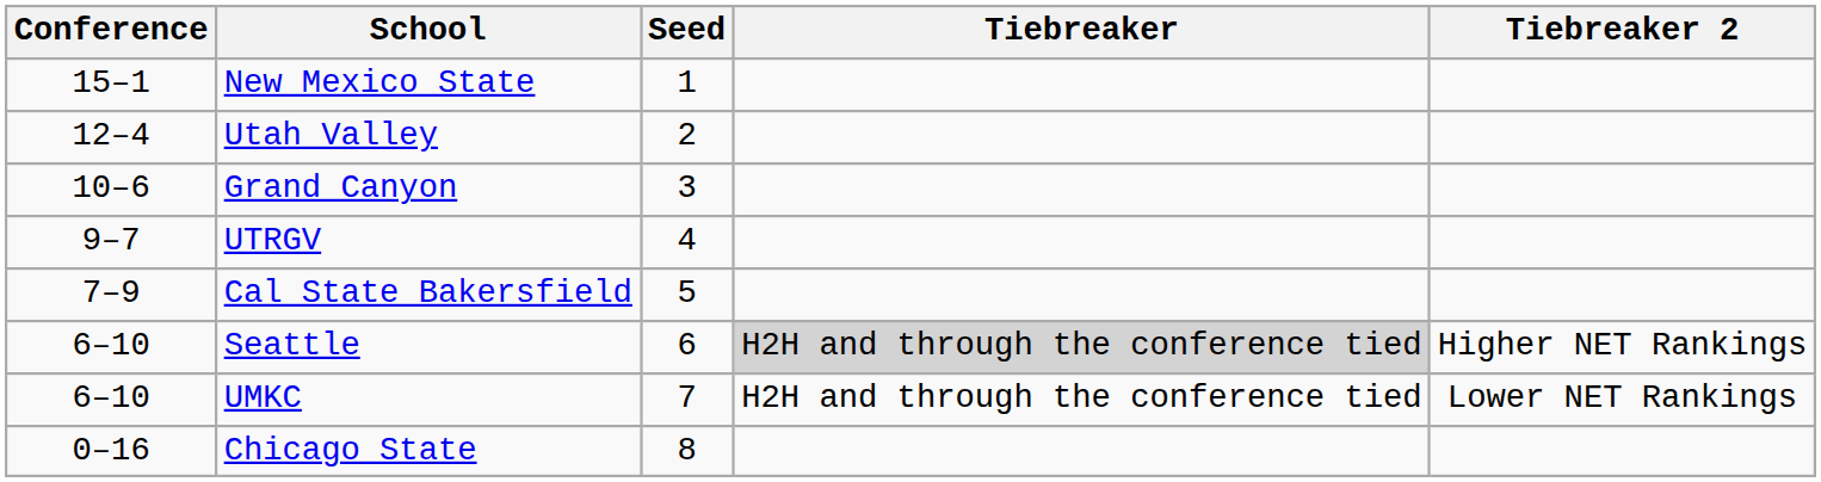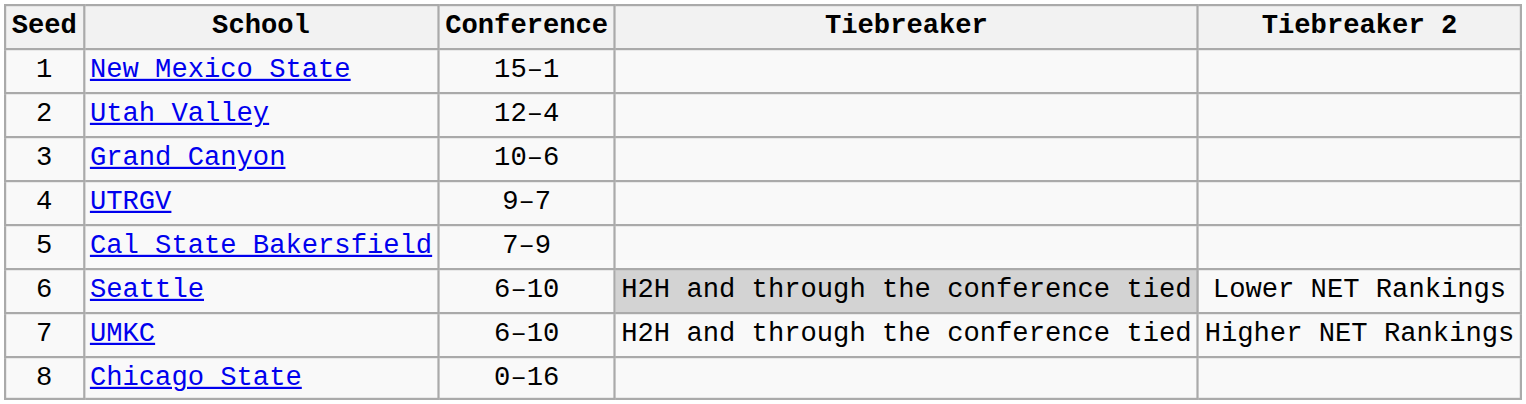 <table class="wikitable" style="white-space:nowrap; font-size:95%;text-align:center">
 <tr>
+<th>Seed</th>
+<th>School</th>
 <th>Conference</th>
-<th>School</th>
-<th>Seed</th>
 <th>Tiebreaker</th>
 <th>Tiebreaker 2</th>
 </tr>
 <tr>
+<td>1</td>
+<td align=left><a href='#'>New Mexico State</a></td>
 <td>15–1</td>
-<td align=left><a href='#'>New Mexico State</a></td>
-<td>1</td>
 <td align=left></td>
 <td></td>
 </tr>
 <tr>
+<td>2</td>
+<td align=left><a href='#'>Utah Valley</a></td>
 <td>12–4</td>
-<td align=left><a href='#'>Utah Valley</a></td>
-<td>2</td>
 <td align=left></td>
 <td></td>
 </tr>
 <tr>
+<td>3</td>
+<td align=left><a href='#'>Grand Canyon</a></td>
 <td>10–6</td>
-<td align=left><a href='#'>Grand Canyon</a></td>
-<td>3</td>
 <td align=left></td>
 <td></td>
 </tr>
 <tr>
+<td>4</td>
+<td align=left><a href='#'>UTRGV</a></td>
 <td>9–7</td>
-<td align=left><a href='#'>UTRGV</a></td>
-<td>4</td>
 <td align=left></td>
 <td></td>
 </tr>
 <tr>
+<td>5</td>
+<td align=left><a href='#'>Cal State Bakersfield</a></td>
 <td>7–9</td>
-<td align=left><a href='#'>Cal State Bakersfield</a></td>
-<td>5</td>
 <td align=left></td>
 <td></td>
 </tr>
 <tr>
+<td>6</td>
+<td align=left><a href='#'>Seattle</a></td>
 <td>6–10</td>
-<td align=left><a href='#'>Seattle</a></td>
-<td>6</td>
 <td style="background: lightgrey;">H2H and through the conference tied</td>
+<td>Lower NET Rankings</td>
+</tr>
+<tr>
+<td>7</td>
+<td align=left><a href='#'>UMKC</a></td>
+<td>6–10</td>
+<td>H2H and through the conference tied</td>
 <td>Higher NET Rankings</td>
 </tr>
 <tr>
-<td>6–10</td>
-<td align=left><a href='#'>UMKC</a></td>
-<td>7</td>
-<td>H2H and through the conference tied</td>
-<td>Lower NET Rankings</td>
-</tr>
-<tr>
+<td>8</td>
+<td align=left><a href='#'>Chicago State</a></td>
 <td>0–16</td>
-<td align=left><a href='#'>Chicago State</a></td>
-<td>8</td>
 <td align=left></td>
 <td></td>
 </tr>
 </table>
